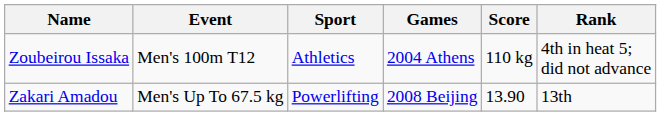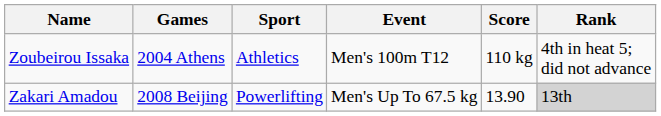 <table class="wikitable sortable" style="font-size:90%">
 <tr>
 <th>Name</th>
+<th>Games</th>
+<th>Sport</th>
 <th>Event</th>
-<th>Sport</th>
-<th>Games</th>
 <th>Score</th>
 <th>Rank</th>
 </tr>
 <tr>
 <td><a href='#'>Zoubeirou Issaka</a></td>
+<td><a href='#'>2004 Athens</a></td>
+<td><a href='#'>Athletics</a></td>
 <td>Men's 100m T12</td>
-<td><a href='#'>Athletics</a></td>
-<td><a href='#'>2004 Athens</a></td>
 <td>110 kg</td>
 <td>4th in heat 5;<br> did not advance</td>
 </tr>
 <tr>
 <td><a href='#'>Zakari Amadou</a></td>
+<td><a href='#'>2008 Beijing</a></td>
+<td><a href='#'>Powerlifting</a></td>
 <td>Men's Up To 67.5 kg</td>
-<td><a href='#'>Powerlifting</a></td>
-<td><a href='#'>2008 Beijing</a></td>
 <td>13.90</td>
-<td>13th</td>
+<td style="background: lightgrey;">13th</td>
 </tr>
 </table>
